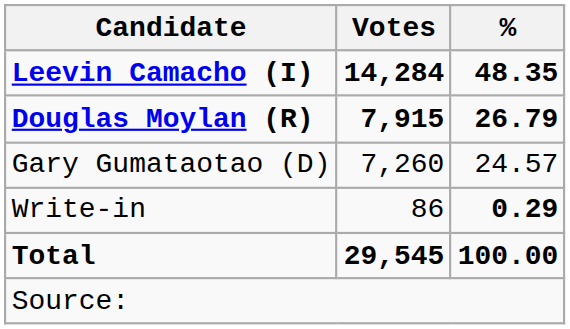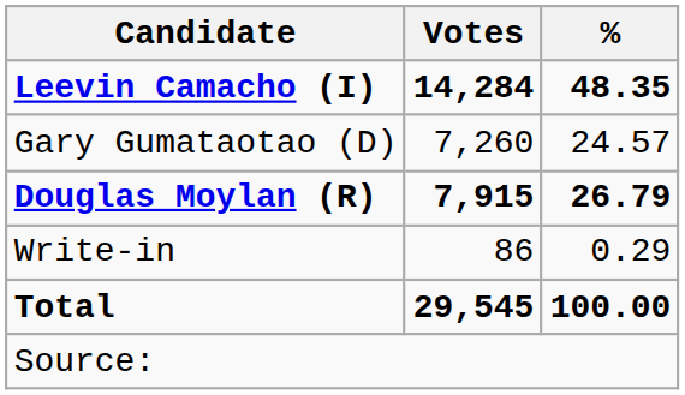 <table class=wikitable style=text-align:right>
 <tr>
 <th>Candidate</th>
 <th>Votes</th>
 <th>%</th>
 </tr>
 <tr>
 <td align=left><strong><a href='#'>Leevin Camacho</a> (I)</strong></td>
 <td><strong>14,284</strong></td>
 <td><strong>48.35</strong></td>
 </tr>
 <tr>
+<td align=left>Gary Gumataotao (D)</td>
+<td>7,260</td>
+<td>24.57</td>
+</tr>
+<tr>
 <td align=left><strong><a href='#'>Douglas Moylan</a> (R)</strong></td>
 <td><strong>7,915</strong></td>
 <td><strong>26.79</strong></td>
 </tr>
 <tr>
-<td align=left>Gary Gumataotao (D)</td>
-<td>7,260</td>
-<td>24.57</td>
-</tr>
-<tr>
 <td align=left>Write-in</td>
 <td>86</td>
-<td><strong>0.29</strong></td>
+<td>0.29</td>
 </tr>
 <tr>
 <td align=left><strong>Total</strong></td>
 <td><strong>29,545</strong></td>
 <td><strong>100.00</strong></td>
 </tr>
 <tr>
 <td colspan=3 align=left>Source:  </td>
 </tr>
 </table>
